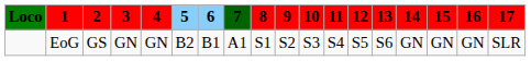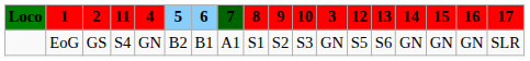 <table class="wikitable plainrowheaders unsortable" style="text-align:center">
 <tr>
 <th scope="col" rowspan="1" style="background:green;">Loco</th>
 <th scope="col" rowspan="1" style="background:red;">1</th>
 <th scope="col" rowspan="1" style="background:red;">2</th>
-<th scope="col" rowspan="1" style="background:red;">3</th>
+<th scope="col" rowspan="1" style="background:red;">11</th>
 <th scope="col" rowspan="1" style="background:red;">4</th>
 <th scope="col" rowspan="1" style="background:lightskyblue;">5</th>
 <th scope="col" rowspan="1" style="background:lightskyblue;">6</th>
 <th scope="col" rowspan="1" style="background:darkgreen;">7</th>
 <th scope="col" rowspan="1" style="background:red;">8</th>
 <th scope="col" rowspan="1" style="background:red;">9</th>
 <th scope="col" rowspan="1" style="background:red;">10</th>
-<th scope="col" rowspan="1" style="background:red;">11</th>
+<th scope="col" rowspan="1" style="background:red;">3</th>
 <th scope="col" rowspan="1" style="background:red;">12</th>
 <th scope="col" rowspan="1" style="background:red;">13</th>
 <th scope="col" rowspan="1" style="background:red;">14</th>
 <th scope="col" rowspan="1" style="background:red;">15</th>
 <th scope="col" rowspan="1" style="background:red;">16</th>
 <th scope="col" rowspan="1" style="background:red;">17</th>
 </tr>
 <tr>
 <td></td>
 <td>EoG</td>
 <td>GS</td>
-<td>GN</td>
+<td>S4</td>
 <td>GN</td>
 <td>B2</td>
 <td>B1</td>
 <td>A1</td>
 <td>S1</td>
 <td>S2</td>
 <td>S3</td>
-<td>S4</td>
+<td>GN</td>
 <td>S5</td>
 <td>S6</td>
 <td>GN</td>
 <td>GN</td>
 <td>GN</td>
 <td>SLR</td>
 </tr>
 </table>
